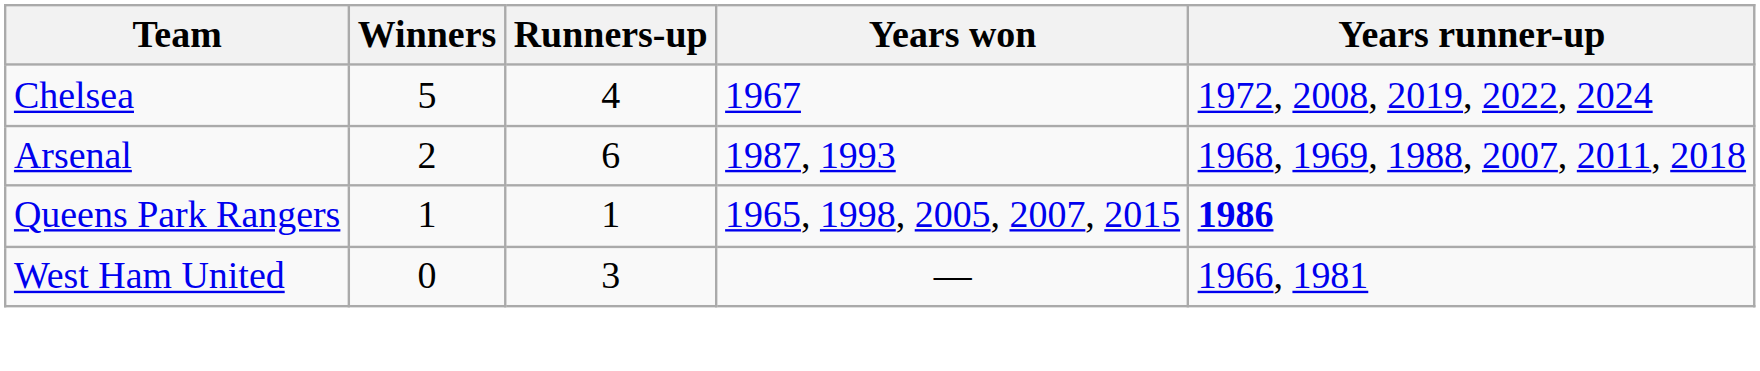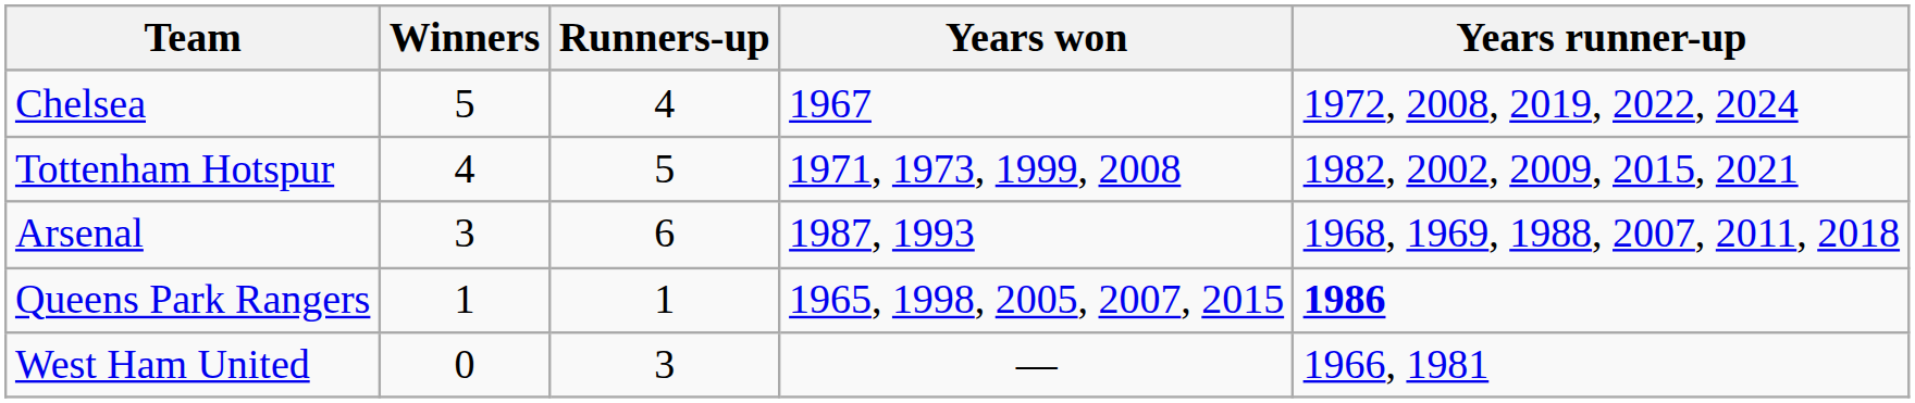 <table class="wikitable sortable">
 <tr>
 <th>Team</th>
 <th>Winners</th>
 <th>Runners-up</th>
 <th class="unsortable">Years won</th>
 <th class="unsortable">Years runner-up</th>
 </tr>
 <tr>
 <td><a href='#'>Chelsea</a></td>
 <td align=center>5</td>
 <td align=center>4</td>
 <td><a href='#'>1967</a></td>
 <td><a href='#'>1972</a>, <a href='#'>2008</a>, <a href='#'>2019</a>, <a href='#'>2022</a>, <a href='#'>2024</a></td>
 </tr>
 <tr>
+<td><a href='#'>Tottenham Hotspur</a></td>
+<td align=center>4</td>
+<td align=center>5</td>
+<td><a href='#'>1971</a>, <a href='#'>1973</a>, <a href='#'>1999</a>, <a href='#'>2008</a></td>
+<td><a href='#'>1982</a>, <a href='#'>2002</a>, <a href='#'>2009</a>, <a href='#'>2015</a>, <a href='#'>2021</a></td>
+</tr>
+<tr>
 <td><a href='#'>Arsenal</a></td>
-<td align=center>2</td>
+<td align=center>3</td>
 <td align=center>6</td>
 <td><a href='#'>1987</a>, <a href='#'>1993</a></td>
 <td><a href='#'>1968</a>, <a href='#'>1969</a>, <a href='#'>1988</a>, <a href='#'>2007</a>, <a href='#'>2011</a>, <a href='#'>2018</a></td>
 </tr>
 <tr>
 <td><a href='#'>Queens Park Rangers</a></td>
 <td align=center>1</td>
 <td align=center>1</td>
 <td><a href='#'>1965</a>, <a href='#'>1998</a>, <a href='#'>2005</a>, <a href='#'>2007</a>, <a href='#'>2015</a></td>
 <td><strong><a href='#'>1986</a></strong></td>
 </tr>
 <tr>
 <td><a href='#'>West Ham United</a></td>
 <td align=center>0</td>
 <td align=center>3</td>
 <td align=center>—</td>
 <td><a href='#'>1966</a>, <a href='#'>1981</a></td>
 </tr>
 </table>
